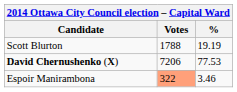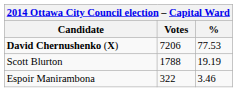 <table class="wikitable">
 <tr>
 <th colspan="3"><a href='#'>2014 Ottawa City Council election</a> – <a href='#'>Capital Ward</a></th>
 </tr>
 <tr>
 <th>Candidate</th>
 <th>Votes</th>
 <th>%</th>
 </tr>
 <tr>
+<td><strong>David Chernushenko</strong> (<strong>X</strong>)</td>
+<td>7206</td>
+<td>77.53</td>
+</tr>
+<tr>
 <td>Scott Blurton</td>
 <td>1788</td>
 <td>19.19</td>
 </tr>
 <tr>
-<td><strong>David Chernushenko</strong> (<strong>X</strong>)</td>
-<td>7206</td>
-<td>77.53</td>
-</tr>
-<tr>
 <td>Espoir Manirambona</td>
-<td style="background: lightsalmon;">322</td>
+<td>322</td>
 <td>3.46</td>
 </tr>
 </table>
